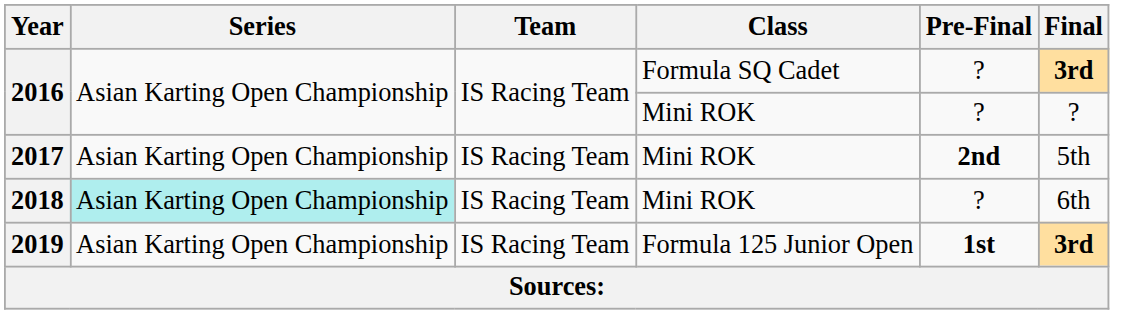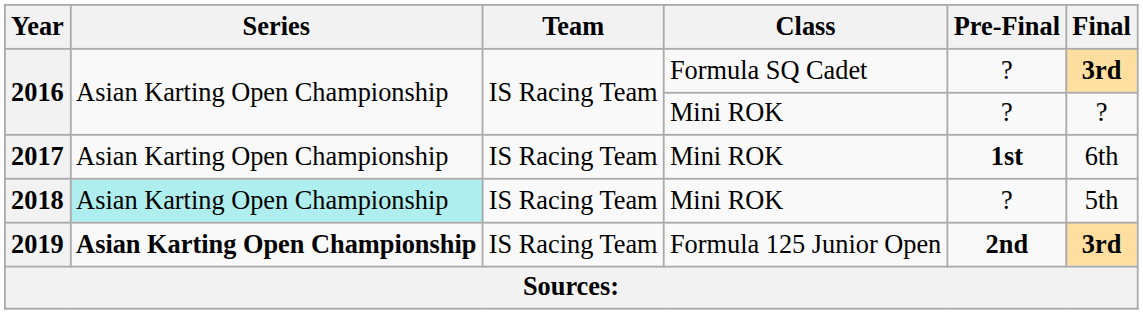 <table class="wikitable" style="text-align:center; font-size:90%">
 <tr>
 <th>Year</th>
 <th>Series</th>
 <th>Team</th>
 <th>Class</th>
 <th>Pre-Final</th>
 <th>Final</th>
 </tr>
 <tr>
 <th rowspan="2" align="left">2016</th>
 <td rowspan="2" align="left">Asian Karting Open Championship</td>
 <td rowspan="2" align="left">IS Racing Team</td>
 <td align="left">Formula SQ Cadet</td>
 <td>?</td>
 <td style="background:#FFDF9F;"><strong>3rd</strong></td>
 </tr>
 <tr>
 <td align="left">Mini ROK</td>
 <td>?</td>
 <td>?</td>
 </tr>
 <tr>
 <th>2017</th>
 <td align="left">Asian Karting Open Championship</td>
 <td align="left">IS Racing Team</td>
 <td align="left">Mini ROK</td>
-<td><strong>2nd</strong></td>
-<td>5th</td>
+<td><strong>1st</strong></td>
+<td>6th</td>
 </tr>
 <tr>
 <th>2018</th>
 <td align="left" style="background: paleturquoise;">Asian Karting Open Championship</td>
 <td align="left">IS Racing Team</td>
 <td align="left">Mini ROK</td>
 <td>?</td>
-<td>6th</td>
+<td>5th</td>
 </tr>
 <tr>
 <th>2019</th>
-<td align="left">Asian Karting Open Championship</td>
+<td align="left"><strong>Asian Karting Open Championship</strong></td>
 <td align="left">IS Racing Team</td>
 <td align="left">Formula 125 Junior Open</td>
-<td><strong>1st</strong></td>
+<td><strong>2nd</strong></td>
 <td style="background:#FFDF9F;"><strong>3rd</strong></td>
 </tr>
 <tr>
 <th colspan="6">Sources:</th>
 </tr>
 </table>
